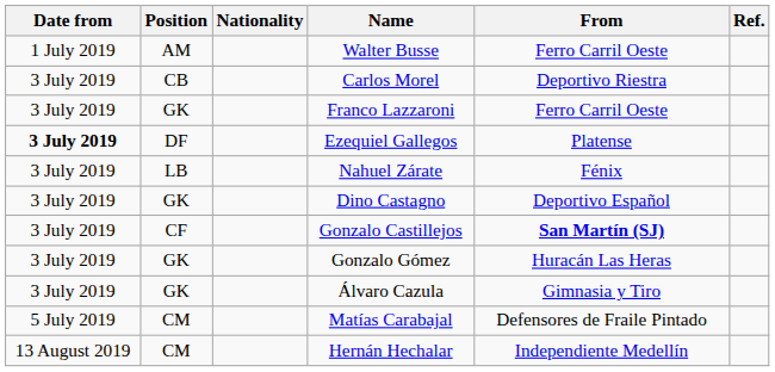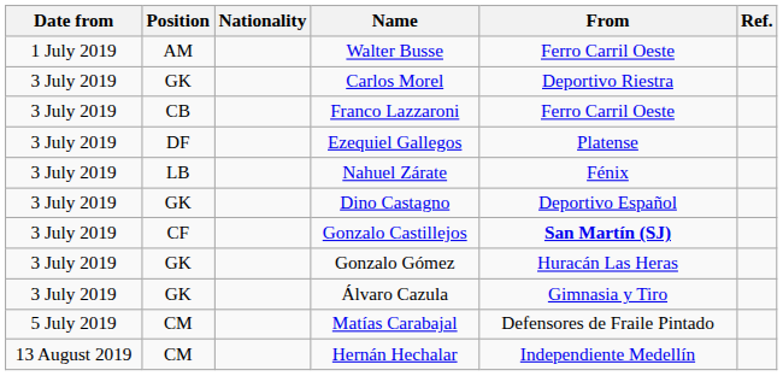 <table class="wikitable" style="text-align:center; font-size:90%; ">
 <tr>
 <th style="background:#; color:#; width:100px;">Date from</th>
 <th style="background:#; color:#; width:50px;">Position</th>
 <th style="background:#; color:#; width:50px;">Nationality</th>
 <th style="background:#; color:#; width:125px;">Name</th>
 <th style="background:#; color:#; width:195px;">From</th>
 <th style="background:#; color:#; width:25px;">Ref.</th>
 </tr>
 <tr>
 <td>1 July 2019</td>
 <td>AM</td>
 <td></td>
 <td><a href='#'>Walter Busse</a></td>
 <td> <a href='#'>Ferro Carril Oeste</a></td>
 <td></td>
 </tr>
 <tr>
 <td>3 July 2019</td>
-<td>CB</td>
+<td>GK</td>
 <td></td>
 <td><a href='#'>Carlos Morel</a></td>
 <td> <a href='#'>Deportivo Riestra</a></td>
 <td></td>
 </tr>
 <tr>
 <td>3 July 2019</td>
-<td>GK</td>
+<td>CB</td>
 <td></td>
 <td><a href='#'>Franco Lazzaroni</a></td>
 <td> <a href='#'>Ferro Carril Oeste</a></td>
 <td></td>
 </tr>
 <tr>
-<td><strong>3 July 2019</strong></td>
+<td>3 July 2019</td>
 <td>DF</td>
 <td></td>
 <td><a href='#'>Ezequiel Gallegos</a></td>
 <td> <a href='#'>Platense</a></td>
 <td></td>
 </tr>
 <tr>
 <td>3 July 2019</td>
 <td>LB</td>
 <td></td>
 <td><a href='#'>Nahuel Zárate</a></td>
 <td> <a href='#'>Fénix</a></td>
 <td></td>
 </tr>
 <tr>
 <td>3 July 2019</td>
 <td>GK</td>
 <td></td>
 <td><a href='#'>Dino Castagno</a></td>
 <td> <a href='#'>Deportivo Español</a></td>
 <td></td>
 </tr>
 <tr>
 <td>3 July 2019</td>
 <td>CF</td>
 <td></td>
 <td><a href='#'>Gonzalo Castillejos</a></td>
 <td><strong> <a href='#'>San Martín (SJ)</a></strong></td>
 <td></td>
 </tr>
 <tr>
 <td>3 July 2019</td>
 <td>GK</td>
 <td></td>
 <td>Gonzalo Gómez</td>
 <td> <a href='#'>Huracán Las Heras</a></td>
 <td></td>
 </tr>
 <tr>
 <td>3 July 2019</td>
 <td>GK</td>
 <td></td>
 <td>Álvaro Cazula</td>
 <td> <a href='#'>Gimnasia y Tiro</a></td>
 <td></td>
 </tr>
 <tr>
 <td>5 July 2019</td>
 <td>CM</td>
 <td></td>
 <td><a href='#'>Matías Carabajal</a></td>
 <td> Defensores de Fraile Pintado</td>
 <td></td>
 </tr>
 <tr>
 <td>13 August 2019</td>
 <td>CM</td>
 <td></td>
 <td><a href='#'>Hernán Hechalar</a></td>
 <td> <a href='#'>Independiente Medellín</a></td>
 <td></td>
 </tr>
 </table>
